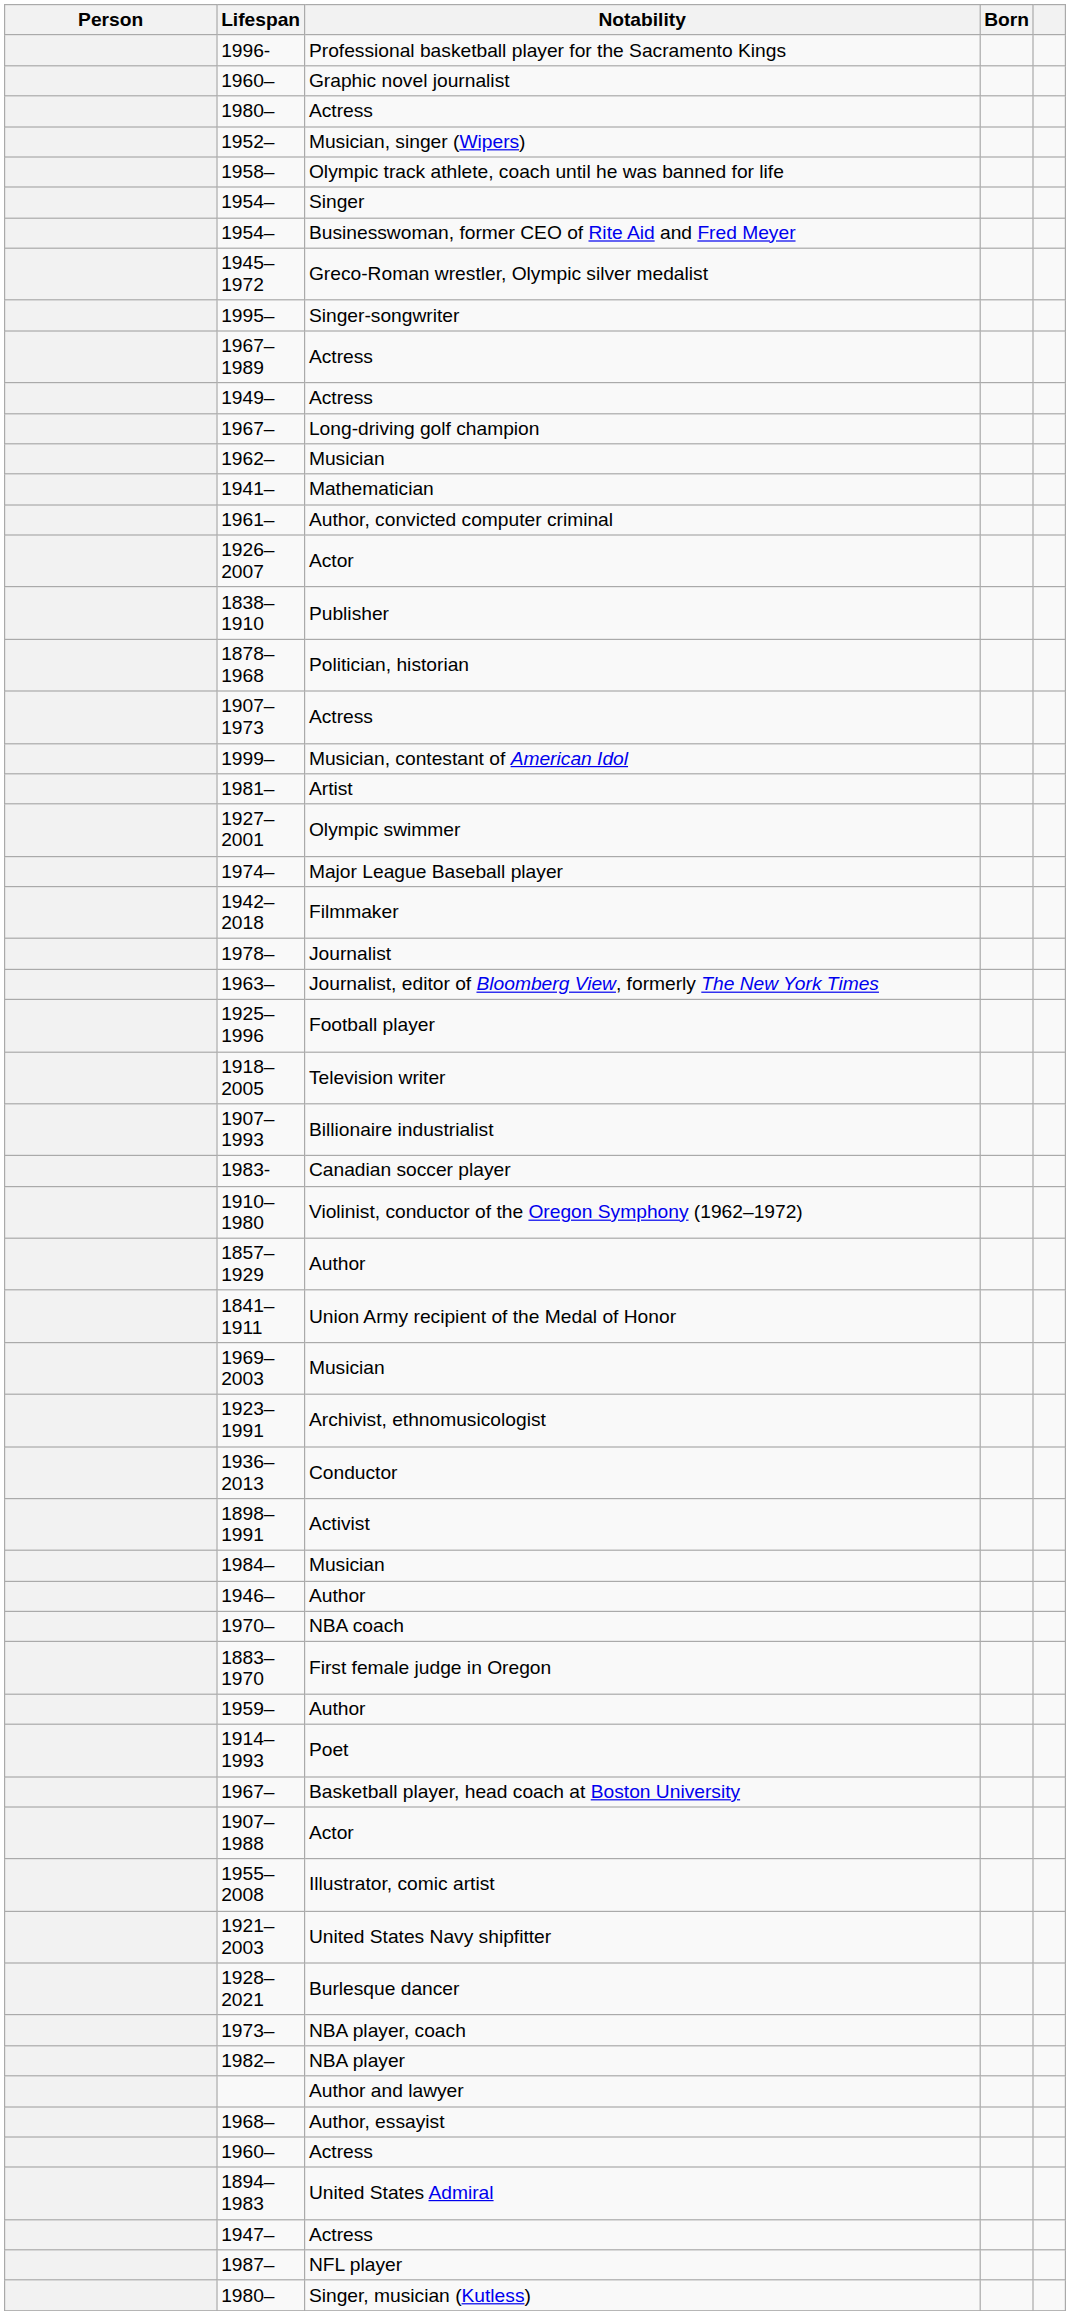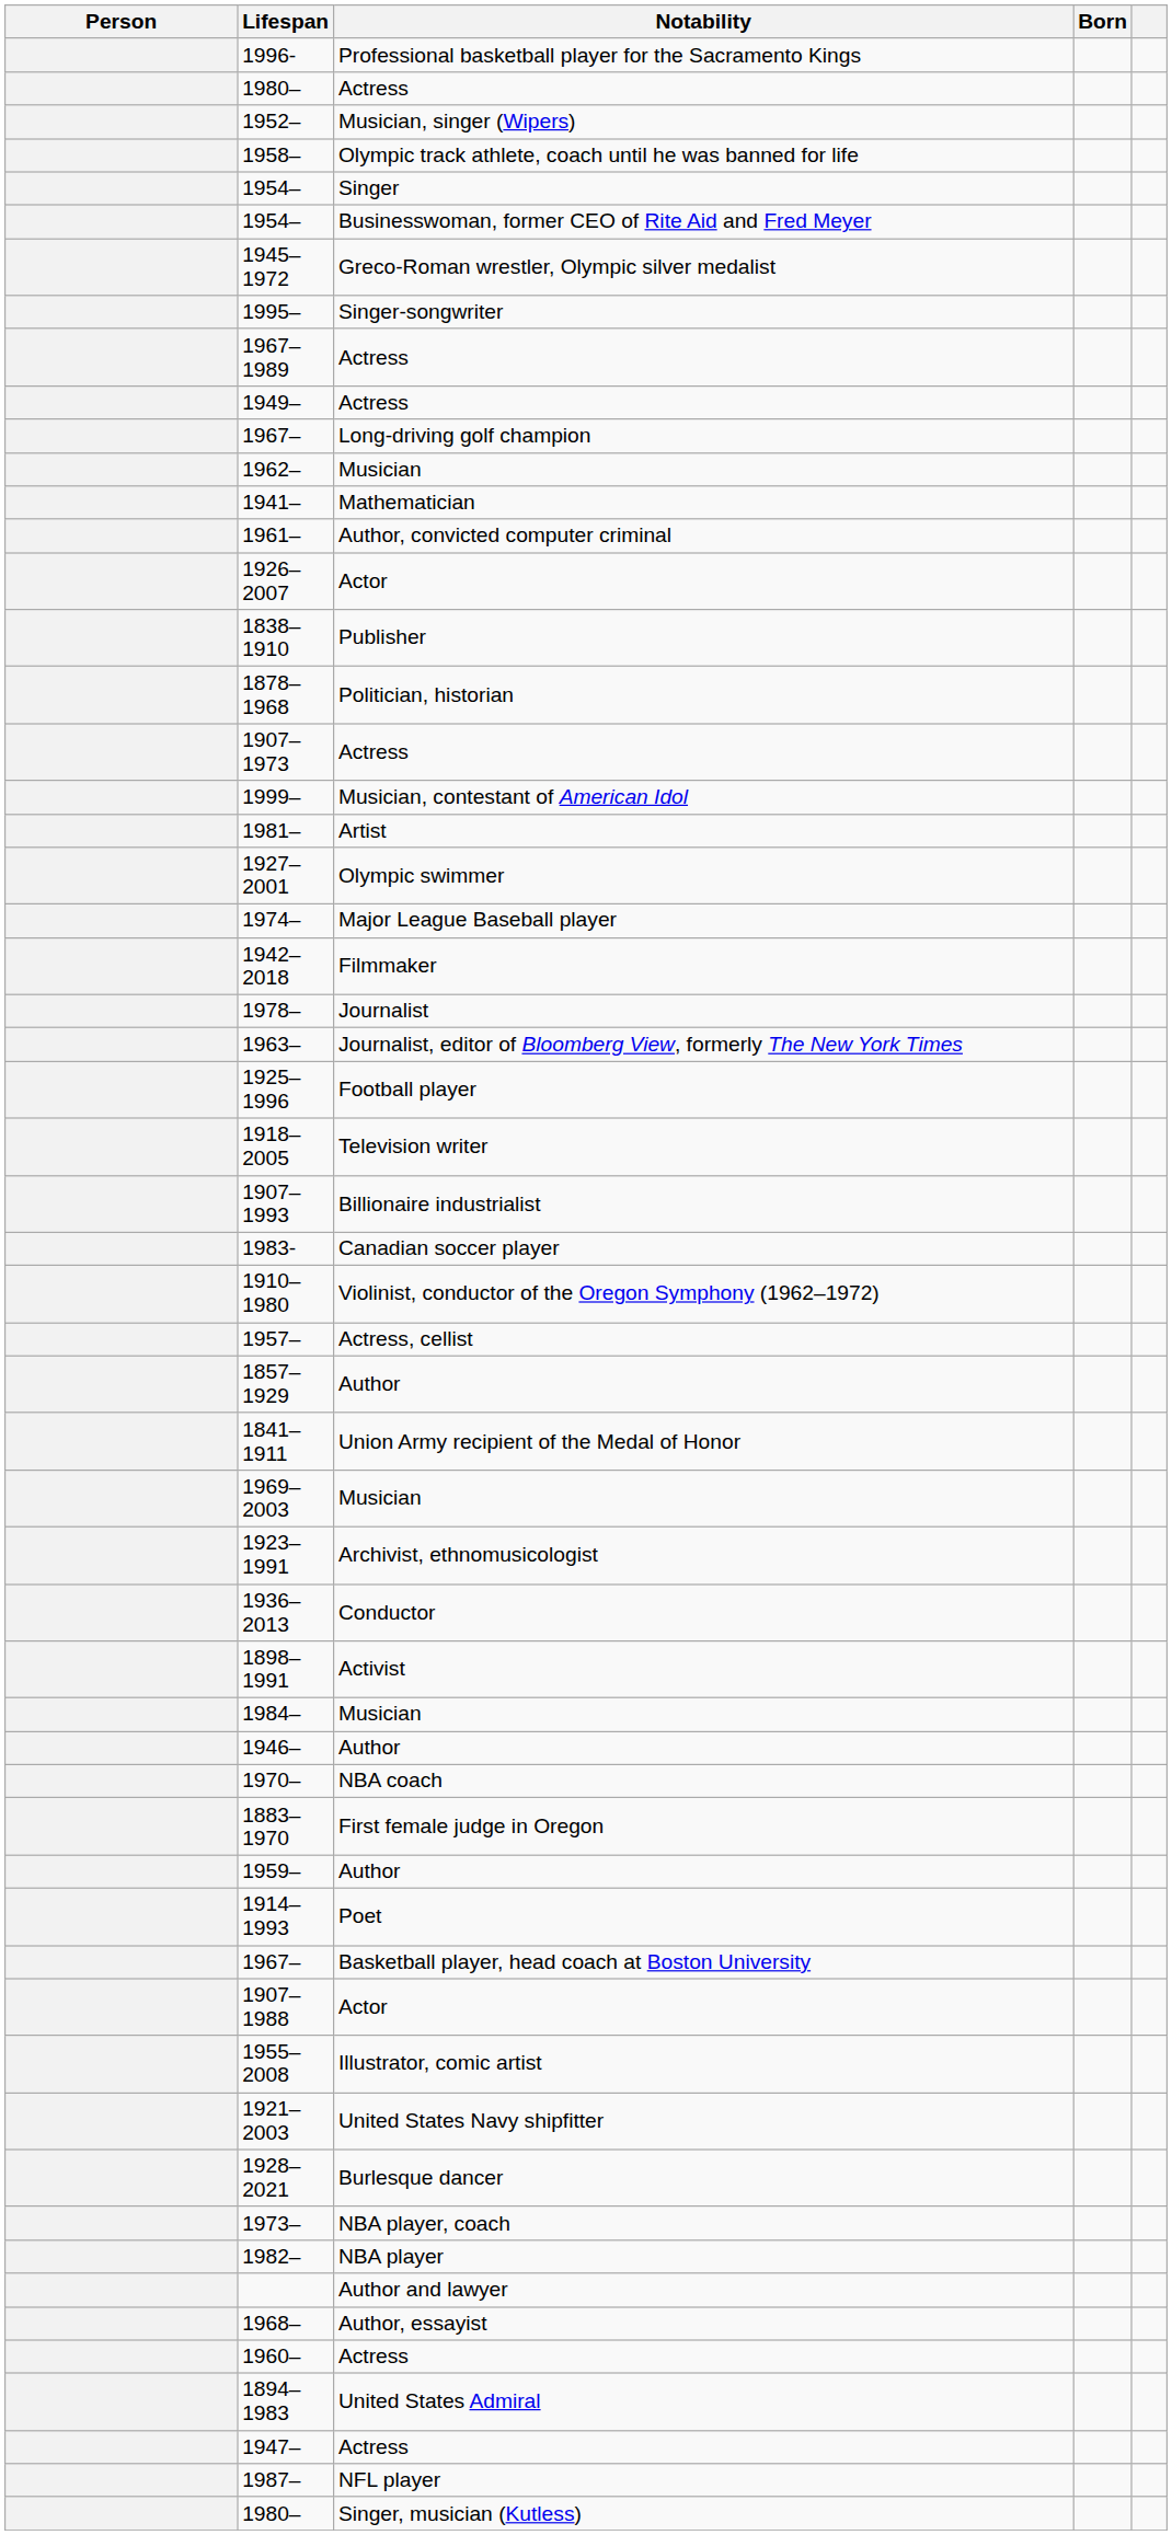 <table class="wikitable plainrowheaders sortable" style="margin-right: 0; width:70%;">
 <tr>
 <th scope="col" width="20%">Person</th>
 <th scope="col" width="6%">Lifespan</th>
 <th scope="col">Notability</th>
 <th scope="col" width="5%">Born</th>
 <th scope="col" class="unsortable" width="3%"></th>
 </tr>
 <tr>
 <th scope="row"></th>
 <td>1996-</td>
 <td>Professional basketball player for the Sacramento Kings</td>
-<td></td>
-<td style="text-align:center;"></td>
-</tr>
-<tr>
-<th scope="row"></th>
-<td>1960–</td>
-<td>Graphic novel journalist</td>
 <td></td>
 <td style="text-align:center;"></td>
 </tr>
 <tr>
 <th scope="row"></th>
 <td>1980–</td>
 <td>Actress</td>
 <td></td>
 <td style="text-align:center;"></td>
 </tr>
 <tr>
 <th scope="row"></th>
 <td>1952–</td>
 <td>Musician, singer (<a href='#'>Wipers</a>)</td>
 <td></td>
 <td style="text-align:center;"></td>
 </tr>
 <tr>
 <th scope="row"></th>
 <td>1958–</td>
 <td>Olympic track athlete, coach until he was banned for life</td>
 <td></td>
 <td style="text-align:center;"></td>
 </tr>
 <tr>
 <th scope="row"></th>
 <td>1954–</td>
 <td>Singer</td>
 <td></td>
 <td style="text-align:center;"></td>
 </tr>
 <tr>
 <th scope="row"></th>
 <td>1954–</td>
 <td>Businesswoman, former CEO of <a href='#'>Rite Aid</a> and <a href='#'>Fred Meyer</a></td>
 <td></td>
 <td style="text-align:center;"></td>
 </tr>
 <tr>
 <th scope="row"></th>
 <td>1945–1972</td>
 <td>Greco-Roman wrestler, Olympic silver medalist</td>
 <td></td>
 <td style="text-align:center;"></td>
 </tr>
 <tr>
 <th scope="row"></th>
 <td>1995–</td>
 <td>Singer-songwriter</td>
 <td></td>
 <td style="text-align:center;"></td>
 </tr>
 <tr>
 <th scope="row"></th>
 <td>1967–1989</td>
 <td>Actress</td>
 <td></td>
 <td style="text-align:center;"></td>
 </tr>
 <tr>
 <th scope="row"></th>
 <td>1949–</td>
 <td>Actress</td>
 <td></td>
 <td style="text-align:center;"></td>
 </tr>
 <tr>
 <th scope="row"></th>
 <td>1967–</td>
 <td>Long-driving golf champion</td>
 <td></td>
 <td style="text-align:center;"></td>
 </tr>
 <tr>
 <th scope="row"></th>
 <td>1962–</td>
 <td>Musician</td>
 <td></td>
 <td style="text-align:center;"></td>
 </tr>
 <tr>
 <th scope="row"></th>
 <td>1941–</td>
 <td>Mathematician</td>
 <td></td>
 <td style="text-align:center;"></td>
 </tr>
 <tr>
 <th scope="row"></th>
 <td>1961–</td>
 <td>Author, convicted computer criminal</td>
 <td></td>
 <td style="text-align:center;"></td>
 </tr>
 <tr>
 <th scope="row"></th>
 <td>1926–2007</td>
 <td>Actor</td>
 <td></td>
 <td style="text-align:center;"></td>
 </tr>
 <tr>
 <th scope="row"></th>
 <td>1838–1910</td>
 <td>Publisher</td>
 <td></td>
 <td style="text-align:center;"></td>
 </tr>
 <tr>
 <th scope="row"></th>
 <td>1878–1968</td>
 <td>Politician, historian</td>
 <td></td>
 <td style="text-align:center;"></td>
 </tr>
 <tr>
 <th scope="row"></th>
 <td>1907–1973</td>
 <td>Actress</td>
 <td></td>
 <td style="text-align:center;"></td>
 </tr>
 <tr>
 <th scope="row"></th>
 <td>1999–</td>
 <td>Musician, contestant of <em><a href='#'>American Idol</a></em></td>
 <td></td>
 <td style="text-align:center;"></td>
 </tr>
 <tr>
 <th scope="row"></th>
 <td>1981–</td>
 <td>Artist</td>
 <td></td>
 <td style="text-align:center;"></td>
 </tr>
 <tr>
 <th scope="row"></th>
 <td>1927–2001</td>
 <td>Olympic swimmer</td>
 <td></td>
 <td style="text-align:center;"></td>
 </tr>
 <tr>
 <th scope="row"></th>
 <td>1974–</td>
 <td>Major League Baseball player</td>
 <td></td>
 <td style="text-align:center;"></td>
 </tr>
 <tr>
 <th scope="row"></th>
 <td>1942–2018</td>
 <td>Filmmaker</td>
 <td></td>
 <td style="text-align:center;"></td>
 </tr>
 <tr>
 <th scope="row"></th>
 <td>1978–</td>
 <td>Journalist</td>
 <td></td>
 <td style="text-align:center;"></td>
 </tr>
 <tr>
 <th scope="row"></th>
 <td>1963–</td>
 <td>Journalist, editor of <em><a href='#'>Bloomberg View</a></em>, formerly <em><a href='#'>The New York Times</a></em></td>
 <td></td>
 <td style="text-align:center;"></td>
 </tr>
 <tr>
 <th scope="row"></th>
 <td>1925–1996</td>
 <td>Football player</td>
 <td></td>
 <td style="text-align:center;"></td>
 </tr>
 <tr>
 <th scope="row"></th>
 <td>1918–2005</td>
 <td>Television writer</td>
 <td></td>
 <td style="text-align:center;"></td>
 </tr>
 <tr>
 <th scope="row"></th>
 <td>1907–1993</td>
 <td>Billionaire industrialist</td>
 <td></td>
 <td style="text-align:center;"></td>
 </tr>
 <tr>
 <th scope="row"></th>
 <td>1983-</td>
 <td>Canadian soccer player</td>
 <td></td>
 <td style="text-align:center;"></td>
 </tr>
 <tr>
 <th scope="row"></th>
 <td>1910–1980</td>
 <td>Violinist, conductor of the <a href='#'>Oregon Symphony</a> (1962–1972)</td>
 <td></td>
 <td style="text-align:center;"></td>
 </tr>
 <tr>
 <th scope="row"></th>
+<td>1957–</td>
+<td>Actress, cellist</td>
+<td></td>
+<td style="text-align:center;"></td>
+</tr>
+<tr>
+<th scope="row"></th>
 <td>1857–1929</td>
 <td>Author</td>
 <td></td>
 <td style="text-align:center;"></td>
 </tr>
 <tr>
 <th scope="row"></th>
 <td>1841–1911</td>
 <td>Union Army recipient of the Medal of Honor</td>
 <td></td>
 <td style="text-align:center;"></td>
 </tr>
 <tr>
 <th scope="row"></th>
 <td>1969–2003</td>
 <td>Musician</td>
 <td></td>
 <td style="text-align:center;"></td>
 </tr>
 <tr>
 <th scope="row"></th>
 <td>1923–1991</td>
 <td>Archivist, ethnomusicologist</td>
 <td></td>
 <td style="text-align:center;"></td>
 </tr>
 <tr>
 <th scope="row"></th>
 <td>1936–2013</td>
 <td>Conductor</td>
 <td></td>
 <td style="text-align:center;"></td>
 </tr>
 <tr>
 <th scope="row"></th>
 <td>1898–1991</td>
 <td>Activist</td>
 <td></td>
 <td style="text-align:center;"></td>
 </tr>
 <tr>
 <th scope="row"></th>
 <td>1984–</td>
 <td>Musician</td>
 <td></td>
 <td style="text-align:center;"></td>
 </tr>
 <tr>
 <th scope="row"></th>
 <td>1946–</td>
 <td>Author</td>
 <td></td>
 <td style="text-align:center;"></td>
 </tr>
 <tr>
 <th scope="row"></th>
 <td>1970–</td>
 <td>NBA coach</td>
 <td></td>
 <td style="text-align:center;"></td>
 </tr>
 <tr>
 <th scope="row"></th>
 <td>1883–1970</td>
 <td>First female judge in Oregon</td>
 <td></td>
 <td style="text-align:center;"></td>
 </tr>
 <tr>
 <th scope="row"></th>
 <td>1959–</td>
 <td>Author</td>
 <td></td>
 <td style="text-align:center;"></td>
 </tr>
 <tr>
 <th scope="row"></th>
 <td>1914–1993</td>
 <td>Poet</td>
 <td></td>
 <td style="text-align:center;"></td>
 </tr>
 <tr>
 <th scope="row"></th>
 <td>1967–</td>
 <td>Basketball player, head coach at <a href='#'>Boston University</a></td>
 <td></td>
 <td style="text-align:center;"></td>
 </tr>
 <tr>
 <th scope="row"></th>
 <td>1907–1988</td>
 <td>Actor</td>
 <td></td>
 <td style="text-align:center;"></td>
 </tr>
 <tr>
 <th scope="row"></th>
 <td>1955–2008</td>
 <td>Illustrator, comic artist</td>
 <td></td>
 <td style="text-align:center;"></td>
 </tr>
 <tr>
 <th scope="row"></th>
 <td>1921–2003</td>
 <td>United States Navy shipfitter</td>
 <td></td>
 <td></td>
 </tr>
 <tr>
 <th scope="row"></th>
 <td>1928–2021</td>
 <td>Burlesque dancer</td>
 <td></td>
 <td style="text-align:center;"></td>
 </tr>
 <tr>
 <th scope="row"></th>
 <td>1973–</td>
 <td>NBA player, coach</td>
 <td></td>
 <td style="text-align:center;"></td>
 </tr>
 <tr>
 <th scope="row"></th>
 <td>1982–</td>
 <td>NBA player</td>
 <td></td>
 <td style="text-align:center;"></td>
 </tr>
 <tr>
 <th scope="row"></th>
 <td></td>
 <td>Author and lawyer</td>
 <td></td>
 <td style="text-align:center;"></td>
 </tr>
 <tr>
 <th scope="row"></th>
 <td>1968–</td>
 <td>Author, essayist</td>
 <td></td>
 <td style="text-align:center;"></td>
 </tr>
 <tr>
 <th scope="row"></th>
 <td>1960–</td>
 <td>Actress</td>
 <td></td>
 <td style="text-align:center;"></td>
 </tr>
 <tr>
 <th scope="row"></th>
 <td>1894–1983</td>
 <td>United States <a href='#'>Admiral</a></td>
 <td></td>
 <td style="text-align:center;"></td>
 </tr>
 <tr>
 <th scope="row"></th>
 <td>1947–</td>
 <td>Actress</td>
 <td></td>
 <td style="text-align:center;"></td>
 </tr>
 <tr>
 <th scope="row"></th>
 <td>1987–</td>
 <td>NFL player</td>
 <td></td>
 <td style="text-align:center;"></td>
 </tr>
 <tr>
 <th scope="row"></th>
 <td>1980–</td>
 <td>Singer, musician (<a href='#'>Kutless</a>)</td>
 <td></td>
 <td style="text-align:center;"></td>
 </tr>
 <tr>
 </tr>
 </table>
